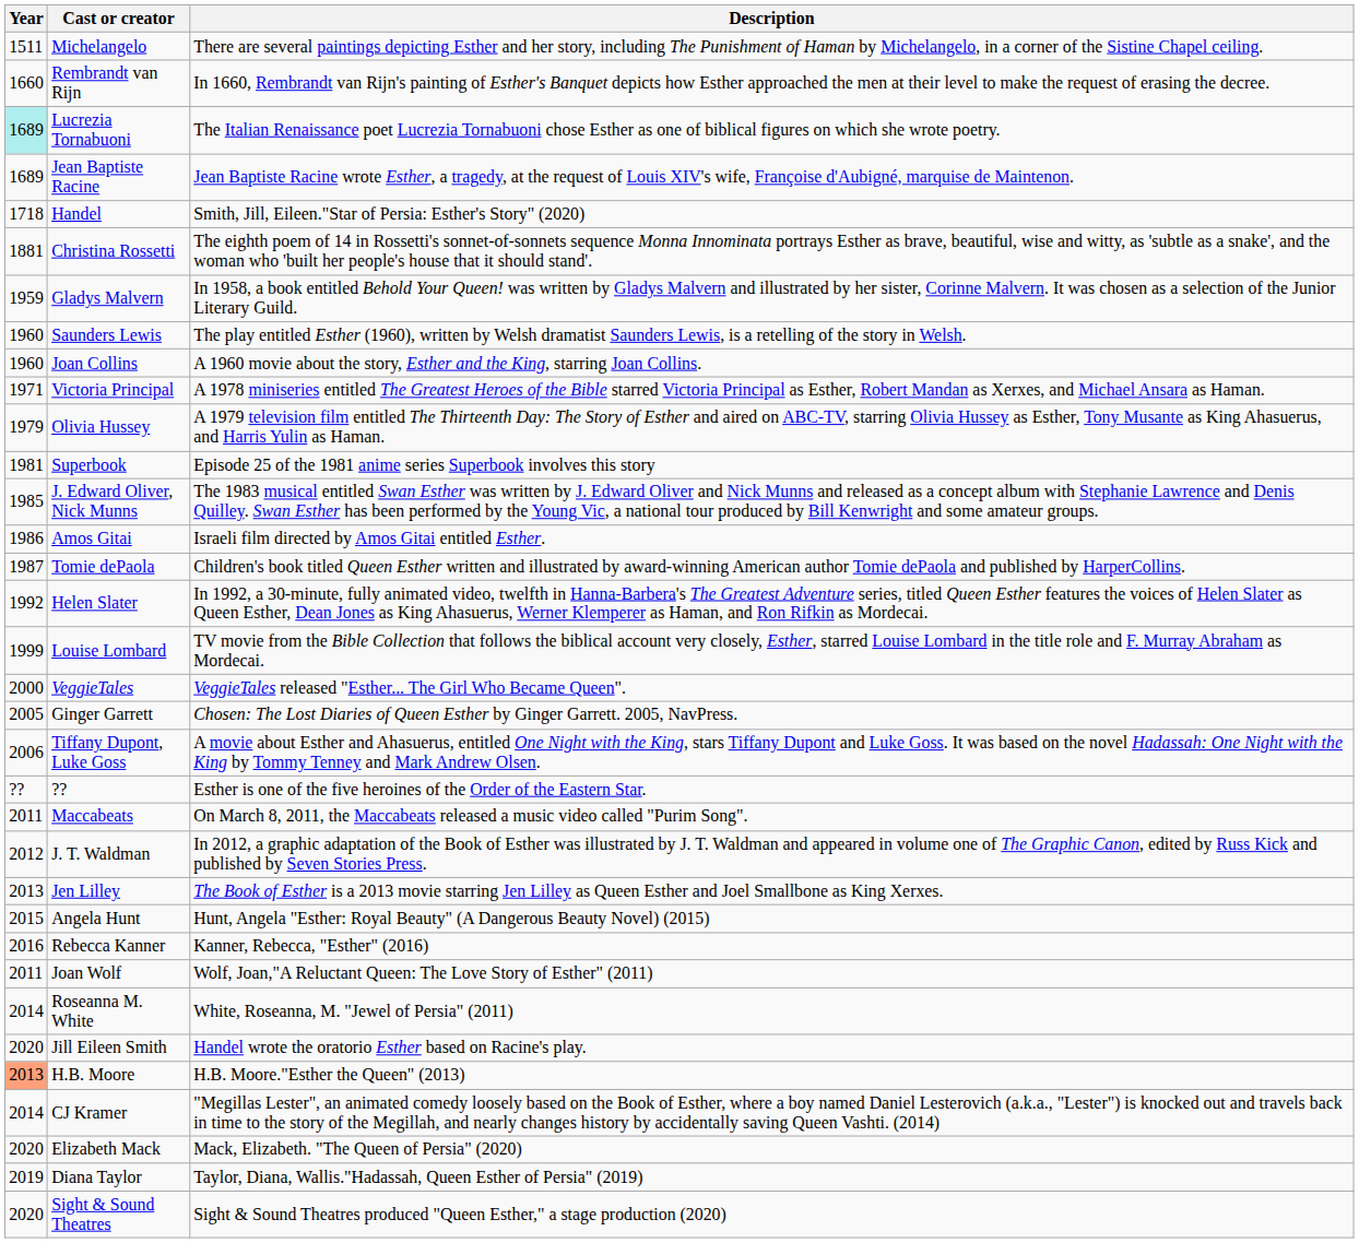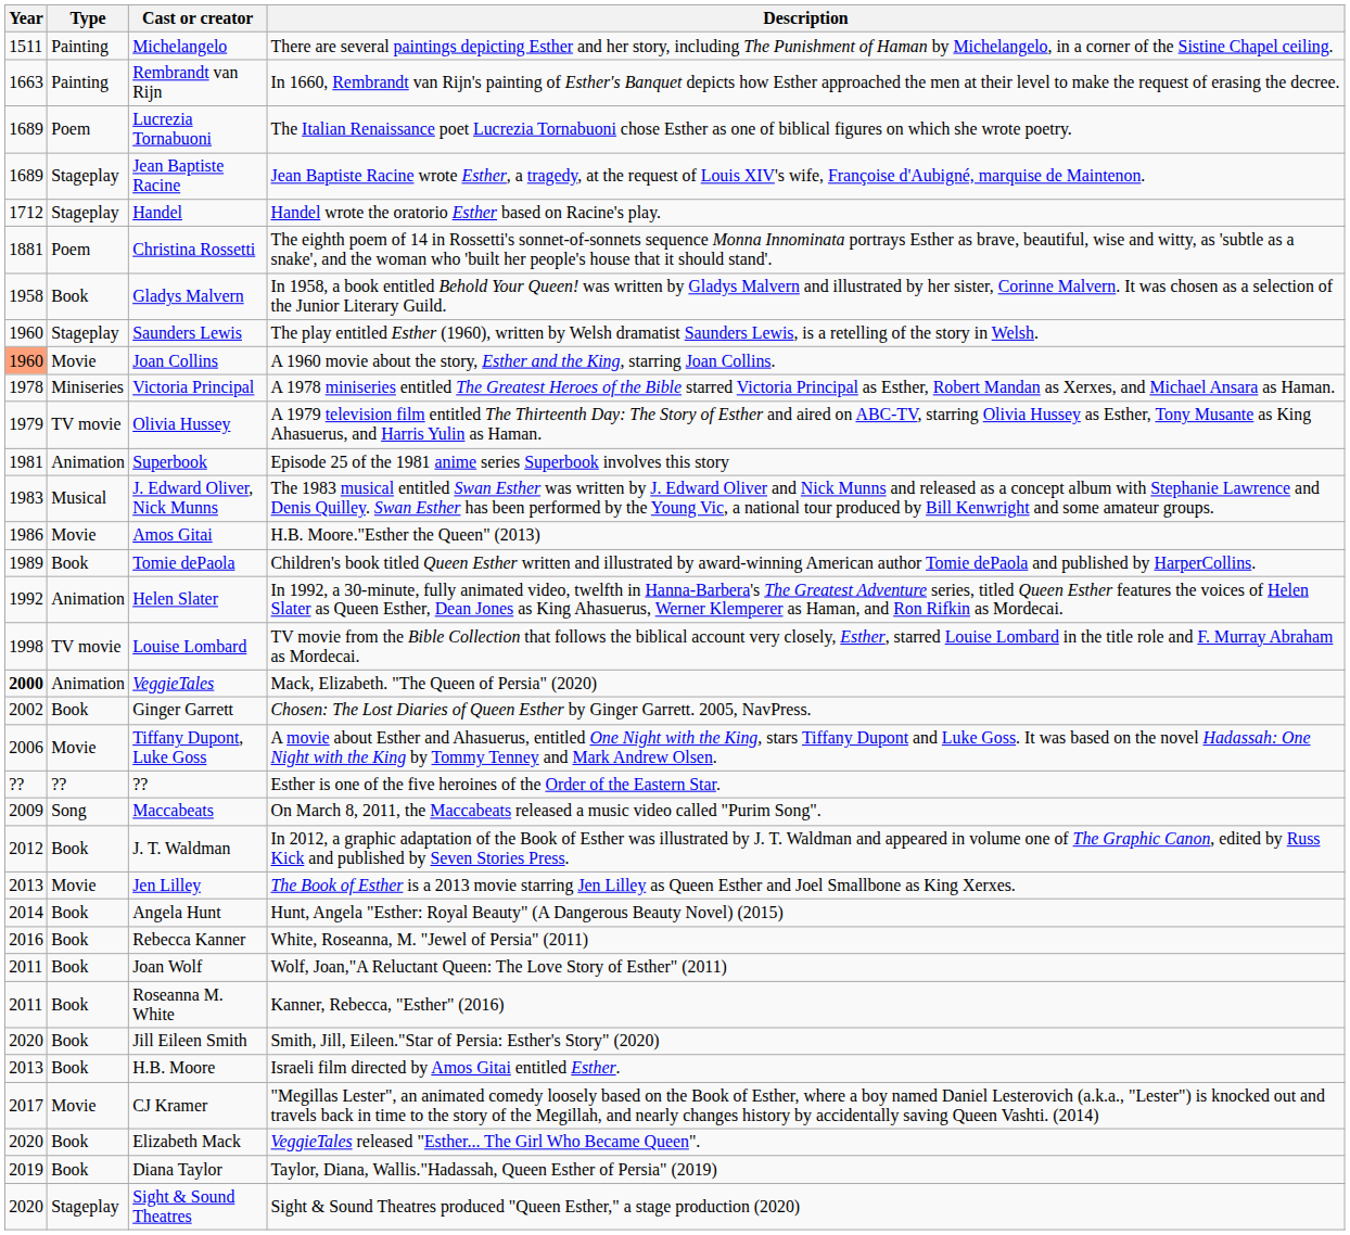 <table class="wikitable sortable">
 <tr>
 <th>Year</th>
+<th>Type</th>
 <th>Cast or creator</th>
 <th class=unsortable>Description</th>
 </tr>
 <tr>
 <td>1511</td>
+<td>Painting</td>
 <td><a href='#'>Michelangelo</a></td>
 <td>There are several <a href='#'>paintings depicting Esther</a> and her story, including <em>The Punishment of Haman</em> by <a href='#'>Michelangelo</a>, in a corner of the <a href='#'>Sistine Chapel ceiling</a>.</td>
 </tr>
 <tr>
-<td>1660</td>
+<td>1663</td>
+<td>Painting</td>
 <td><a href='#'>Rembrandt</a> van Rijn</td>
 <td>In 1660, <a href='#'>Rembrandt</a> van Rijn's painting of <em>Esther's Banquet</em> depicts how Esther approached the men at their level to make the request of erasing the decree.</td>
 </tr>
 <tr>
-<td style="background: paleturquoise;">1689</td>
+<td>1689</td>
+<td>Poem</td>
 <td><a href='#'>Lucrezia Tornabuoni</a></td>
 <td>The <a href='#'>Italian Renaissance</a> poet <a href='#'>Lucrezia Tornabuoni</a> chose Esther as one of biblical figures on which she wrote poetry.</td>
 </tr>
 <tr>
 <td>1689</td>
+<td>Stageplay</td>
 <td><a href='#'>Jean Baptiste Racine</a></td>
 <td><a href='#'>Jean Baptiste Racine</a> wrote <em><a href='#'>Esther</a></em>, a <a href='#'>tragedy</a>, at the request of <a href='#'>Louis XIV</a>'s wife, <a href='#'>Françoise d'Aubigné, marquise de Maintenon</a>.</td>
 </tr>
 <tr>
-<td>1718</td>
+<td>1712</td>
+<td>Stageplay</td>
 <td><a href='#'>Handel</a></td>
-<td>Smith, Jill, Eileen."Star of Persia: Esther's Story" (2020)</td>
+<td><a href='#'>Handel</a> wrote the oratorio <em><a href='#'>Esther</a></em> based on Racine's play.</td>
 </tr>
 <tr>
 <td>1881</td>
+<td>Poem</td>
 <td><a href='#'>Christina Rossetti</a></td>
 <td>The eighth poem of 14 in Rossetti's sonnet-of-sonnets sequence <em>Monna Innominata</em> portrays Esther as brave, beautiful, wise and witty, as 'subtle as a snake', and the woman who 'built her people's house that it should stand'.</td>
 </tr>
 <tr>
-<td>1959</td>
+<td>1958</td>
+<td>Book</td>
 <td><a href='#'>Gladys Malvern</a></td>
 <td>In 1958, a book entitled <em>Behold Your Queen!</em> was written by <a href='#'>Gladys Malvern</a> and illustrated by her sister, <a href='#'>Corinne Malvern</a>. It was chosen as a selection of the Junior Literary Guild.</td>
 </tr>
 <tr>
 <td>1960</td>
+<td>Stageplay</td>
 <td><a href='#'>Saunders Lewis</a></td>
 <td>The play entitled <em>Esther</em> (1960), written by Welsh dramatist <a href='#'>Saunders Lewis</a>, is a retelling of the story in <a href='#'>Welsh</a>.</td>
 </tr>
 <tr>
-<td>1960</td>
+<td style="background: lightsalmon;">1960</td>
+<td>Movie</td>
 <td><a href='#'>Joan Collins</a></td>
 <td>A 1960 movie about the story, <em><a href='#'>Esther and the King</a></em>, starring <a href='#'>Joan Collins</a>.</td>
 </tr>
 <tr>
-<td>1971</td>
+<td>1978</td>
+<td>Miniseries</td>
 <td><a href='#'>Victoria Principal</a></td>
 <td>A 1978 <a href='#'>miniseries</a> entitled <em><a href='#'>The Greatest Heroes of the Bible</a></em> starred <a href='#'>Victoria Principal</a> as Esther, <a href='#'>Robert Mandan</a> as Xerxes, and <a href='#'>Michael Ansara</a> as Haman.</td>
 </tr>
 <tr>
 <td>1979</td>
+<td>TV movie</td>
 <td><a href='#'>Olivia Hussey</a></td>
 <td>A 1979 <a href='#'>television film</a> entitled <em>The Thirteenth Day: The Story of Esther</em> and aired on <a href='#'>ABC-TV</a>, starring <a href='#'>Olivia Hussey</a> as Esther, <a href='#'>Tony Musante</a> as King Ahasuerus, and <a href='#'>Harris Yulin</a> as Haman.</td>
 </tr>
 <tr>
 <td>1981</td>
+<td>Animation</td>
 <td><a href='#'>Superbook</a></td>
 <td>Episode 25 of the 1981 <a href='#'>anime</a> series <a href='#'>Superbook</a> involves this story</td>
 </tr>
 <tr>
-<td>1985</td>
+<td>1983</td>
+<td>Musical</td>
 <td><a href='#'>J. Edward Oliver</a>,<br><a href='#'>Nick Munns</a></td>
 <td>The 1983 <a href='#'>musical</a> entitled <em><a href='#'>Swan Esther</a></em> was written by <a href='#'>J. Edward Oliver</a> and <a href='#'>Nick Munns</a> and released as a concept album with <a href='#'>Stephanie Lawrence</a> and <a href='#'>Denis Quilley</a>. <em><a href='#'>Swan Esther</a></em> has been performed by the <a href='#'>Young Vic</a>, a national tour produced by <a href='#'>Bill Kenwright</a> and some amateur groups.</td>
 </tr>
 <tr>
 <td>1986</td>
+<td>Movie</td>
 <td><a href='#'>Amos Gitai</a></td>
-<td>Israeli film directed by <a href='#'>Amos Gitai</a> entitled <em><a href='#'>Esther</a></em>.</td>
+<td>H.B. Moore."Esther the Queen" (2013)</td>
 </tr>
 <tr>
-<td>1987</td>
+<td>1989</td>
+<td>Book</td>
 <td><a href='#'>Tomie dePaola</a></td>
 <td>Children's book titled <em>Queen Esther</em> written and illustrated by award-winning American author <a href='#'>Tomie dePaola</a> and published by <a href='#'>HarperCollins</a>.</td>
 </tr>
 <tr>
 <td>1992</td>
+<td>Animation</td>
 <td><a href='#'>Helen Slater</a></td>
 <td>In 1992, a 30-minute, fully animated video, twelfth in <a href='#'>Hanna-Barbera</a>'s <em><a href='#'>The Greatest Adventure</a></em> series, titled <em>Queen Esther</em> features the voices of <a href='#'>Helen Slater</a> as Queen Esther, <a href='#'>Dean Jones</a> as King Ahasuerus, <a href='#'>Werner Klemperer</a> as Haman, and <a href='#'>Ron Rifkin</a> as Mordecai.</td>
 </tr>
 <tr>
-<td>1999</td>
+<td>1998</td>
+<td>TV movie</td>
 <td><a href='#'>Louise Lombard</a></td>
 <td>TV movie from the <em>Bible Collection</em> that follows the biblical account very closely, <em><a href='#'>Esther</a></em>, starred <a href='#'>Louise Lombard</a> in the title role and <a href='#'>F. Murray Abraham</a> as Mordecai.</td>
 </tr>
 <tr>
-<td>2000</td>
+<td><strong>2000</strong></td>
+<td>Animation</td>
 <td><em><a href='#'>VeggieTales</a></em></td>
-<td><em><a href='#'>VeggieTales</a></em> released "<a href='#'>Esther... The Girl Who Became Queen</a>".</td>
+<td>Mack, Elizabeth. "The Queen of Persia" (2020)</td>
 </tr>
 <tr>
-<td>2005</td>
+<td>2002</td>
+<td>Book</td>
 <td>Ginger Garrett</td>
 <td><em>Chosen: The Lost Diaries of Queen Esther</em> by Ginger Garrett. 2005, NavPress.</td>
 </tr>
 <tr>
 <td>2006</td>
+<td>Movie</td>
 <td><a href='#'>Tiffany Dupont</a>,<br><a href='#'>Luke Goss</a></td>
 <td>A <a href='#'>movie</a> about Esther and Ahasuerus, entitled <em><a href='#'>One Night with the King</a></em>, stars <a href='#'>Tiffany Dupont</a> and <a href='#'>Luke Goss</a>. It was based on the novel <em><a href='#'>Hadassah: One Night with the King</a></em> by <a href='#'>Tommy Tenney</a> and <a href='#'>Mark Andrew Olsen</a>.</td>
 </tr>
 <tr>
 <td>??</td>
 <td>??</td>
+<td>??</td>
 <td>Esther is one of the five heroines of the <a href='#'>Order of the Eastern Star</a>.</td>
 </tr>
 <tr>
-<td>2011</td>
+<td>2009</td>
+<td>Song</td>
 <td><a href='#'>Maccabeats</a></td>
 <td>On March 8, 2011, the <a href='#'>Maccabeats</a> released a music video called "Purim Song".</td>
 </tr>
 <tr>
 <td>2012</td>
+<td>Book</td>
 <td>J. T. Waldman</td>
 <td>In 2012, a graphic adaptation of the Book of Esther was illustrated by J. T. Waldman and appeared in volume one of <em><a href='#'>The Graphic Canon</a></em>, edited by <a href='#'>Russ Kick</a> and published by <a href='#'>Seven Stories Press</a>.</td>
 </tr>
 <tr>
 <td>2013</td>
+<td>Movie</td>
 <td><a href='#'>Jen Lilley</a></td>
 <td><a href='#'><em>The Book of Esther</em></a> is a 2013 movie starring <a href='#'>Jen Lilley</a> as Queen Esther and Joel Smallbone as King Xerxes.</td>
 </tr>
 <tr>
-<td>2015</td>
+<td>2014</td>
+<td>Book</td>
 <td>Angela Hunt</td>
 <td>Hunt, Angela "Esther: Royal Beauty" (A Dangerous Beauty Novel) (2015)</td>
 </tr>
 <tr>
 <td>2016</td>
+<td>Book</td>
 <td>Rebecca Kanner</td>
-<td>Kanner, Rebecca, "Esther" (2016)</td>
+<td>White, Roseanna, M. "Jewel of Persia" (2011)</td>
 </tr>
 <tr>
 <td>2011</td>
+<td>Book</td>
 <td>Joan Wolf</td>
 <td>Wolf, Joan,"A Reluctant Queen: The Love Story of Esther" (2011)</td>
 </tr>
 <tr>
-<td>2014</td>
+<td>2011</td>
+<td>Book</td>
 <td>Roseanna M. White</td>
-<td>White, Roseanna, M. "Jewel of Persia" (2011)</td>
+<td>Kanner, Rebecca, "Esther" (2016)</td>
 </tr>
 <tr>
 <td>2020</td>
+<td>Book</td>
 <td>Jill Eileen Smith</td>
-<td><a href='#'>Handel</a> wrote the oratorio <em><a href='#'>Esther</a></em> based on Racine's play.</td>
+<td>Smith, Jill, Eileen."Star of Persia: Esther's Story" (2020)</td>
 </tr>
 <tr>
-<td style="background: lightsalmon;">2013</td>
+<td>2013</td>
+<td>Book</td>
 <td>H.B. Moore</td>
-<td>H.B. Moore."Esther the Queen" (2013)</td>
+<td>Israeli film directed by <a href='#'>Amos Gitai</a> entitled <em><a href='#'>Esther</a></em>.</td>
 </tr>
 <tr>
-<td>2014</td>
+<td>2017</td>
+<td>Movie</td>
 <td>CJ Kramer</td>
 <td>"Megillas Lester", an animated comedy loosely based on the Book of Esther, where a boy named Daniel Lesterovich (a.k.a., "Lester") is knocked out and travels back in time to the story of the Megillah, and nearly changes history by accidentally saving Queen Vashti. (2014)</td>
 </tr>
 <tr>
 <td>2020</td>
+<td>Book</td>
 <td>Elizabeth Mack</td>
-<td>Mack, Elizabeth. "The Queen of Persia" (2020)</td>
+<td><em><a href='#'>VeggieTales</a></em> released "<a href='#'>Esther... The Girl Who Became Queen</a>".</td>
 </tr>
 <tr>
 <td>2019</td>
+<td>Book</td>
 <td>Diana Taylor</td>
 <td>Taylor, Diana, Wallis."Hadassah, Queen Esther of Persia" (2019)</td>
 </tr>
 <tr>
 <td>2020</td>
+<td>Stageplay</td>
 <td><a href='#'>Sight & Sound Theatres</a></td>
 <td>Sight & Sound Theatres produced "Queen Esther," a stage production (2020)</td>
 </tr>
 </table>
